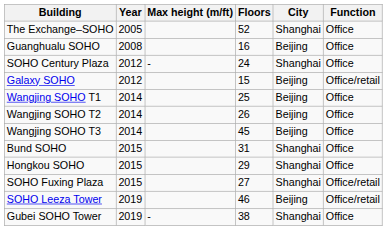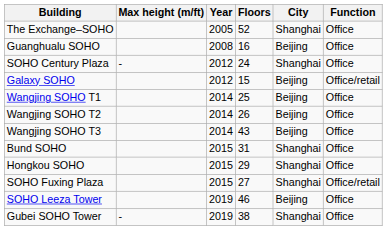 <table class="wikitable sortable">
 <tr>
 <th>Building</th>
+<th>Max height (m/ft)</th>
 <th>Year</th>
-<th>Max height (m/ft)</th>
 <th>Floors</th>
 <th>City</th>
 <th>Function</th>
 </tr>
 <tr>
 <td>The Exchange–SOHO</td>
+<td></td>
 <td>2005</td>
-<td></td>
 <td>52</td>
 <td>Shanghai</td>
 <td>Office</td>
 </tr>
 <tr>
 <td>Guanghualu SOHO</td>
+<td></td>
 <td>2008</td>
-<td></td>
 <td>16</td>
 <td>Beijing</td>
 <td>Office</td>
 </tr>
 <tr>
 <td>SOHO Century Plaza</td>
+<td>-</td>
 <td>2012</td>
-<td>-</td>
 <td>24</td>
 <td>Shanghai</td>
 <td>Office</td>
 </tr>
 <tr>
 <td><a href='#'>Galaxy SOHO</a></td>
+<td></td>
 <td>2012</td>
-<td></td>
 <td>15</td>
 <td>Beijing</td>
 <td>Office/retail</td>
 </tr>
 <tr>
 <td><a href='#'>Wangjing SOHO</a> T1</td>
+<td></td>
 <td>2014</td>
-<td></td>
 <td>25</td>
 <td>Beijing</td>
 <td>Office</td>
 </tr>
 <tr>
 <td>Wangjing SOHO T2</td>
+<td></td>
 <td>2014</td>
-<td></td>
 <td>26</td>
 <td>Beijing</td>
 <td>Office</td>
 </tr>
 <tr>
 <td>Wangjing SOHO T3</td>
+<td></td>
 <td>2014</td>
-<td></td>
-<td>45</td>
+<td>43</td>
 <td>Beijing</td>
 <td>Office</td>
 </tr>
 <tr>
 <td>Bund SOHO</td>
+<td></td>
 <td>2015</td>
-<td></td>
 <td>31</td>
 <td>Shanghai</td>
 <td>Office</td>
 </tr>
 <tr>
 <td>Hongkou SOHO</td>
+<td></td>
 <td>2015</td>
-<td></td>
 <td>29</td>
 <td>Shanghai</td>
 <td>Office</td>
 </tr>
 <tr>
 <td>SOHO Fuxing Plaza</td>
+<td></td>
 <td>2015</td>
-<td></td>
 <td>27</td>
 <td>Shanghai</td>
 <td>Office/retail</td>
 </tr>
 <tr>
 <td><a href='#'>SOHO Leeza Tower</a></td>
+<td></td>
 <td>2019</td>
-<td></td>
 <td>46</td>
 <td>Beijing</td>
-<td>Office/retail</td>
+<td>Office</td>
 </tr>
 <tr>
 <td>Gubei SOHO Tower</td>
+<td>-</td>
 <td>2019</td>
-<td>-</td>
 <td>38</td>
 <td>Shanghai</td>
 <td>Office</td>
 </tr>
 </table>
